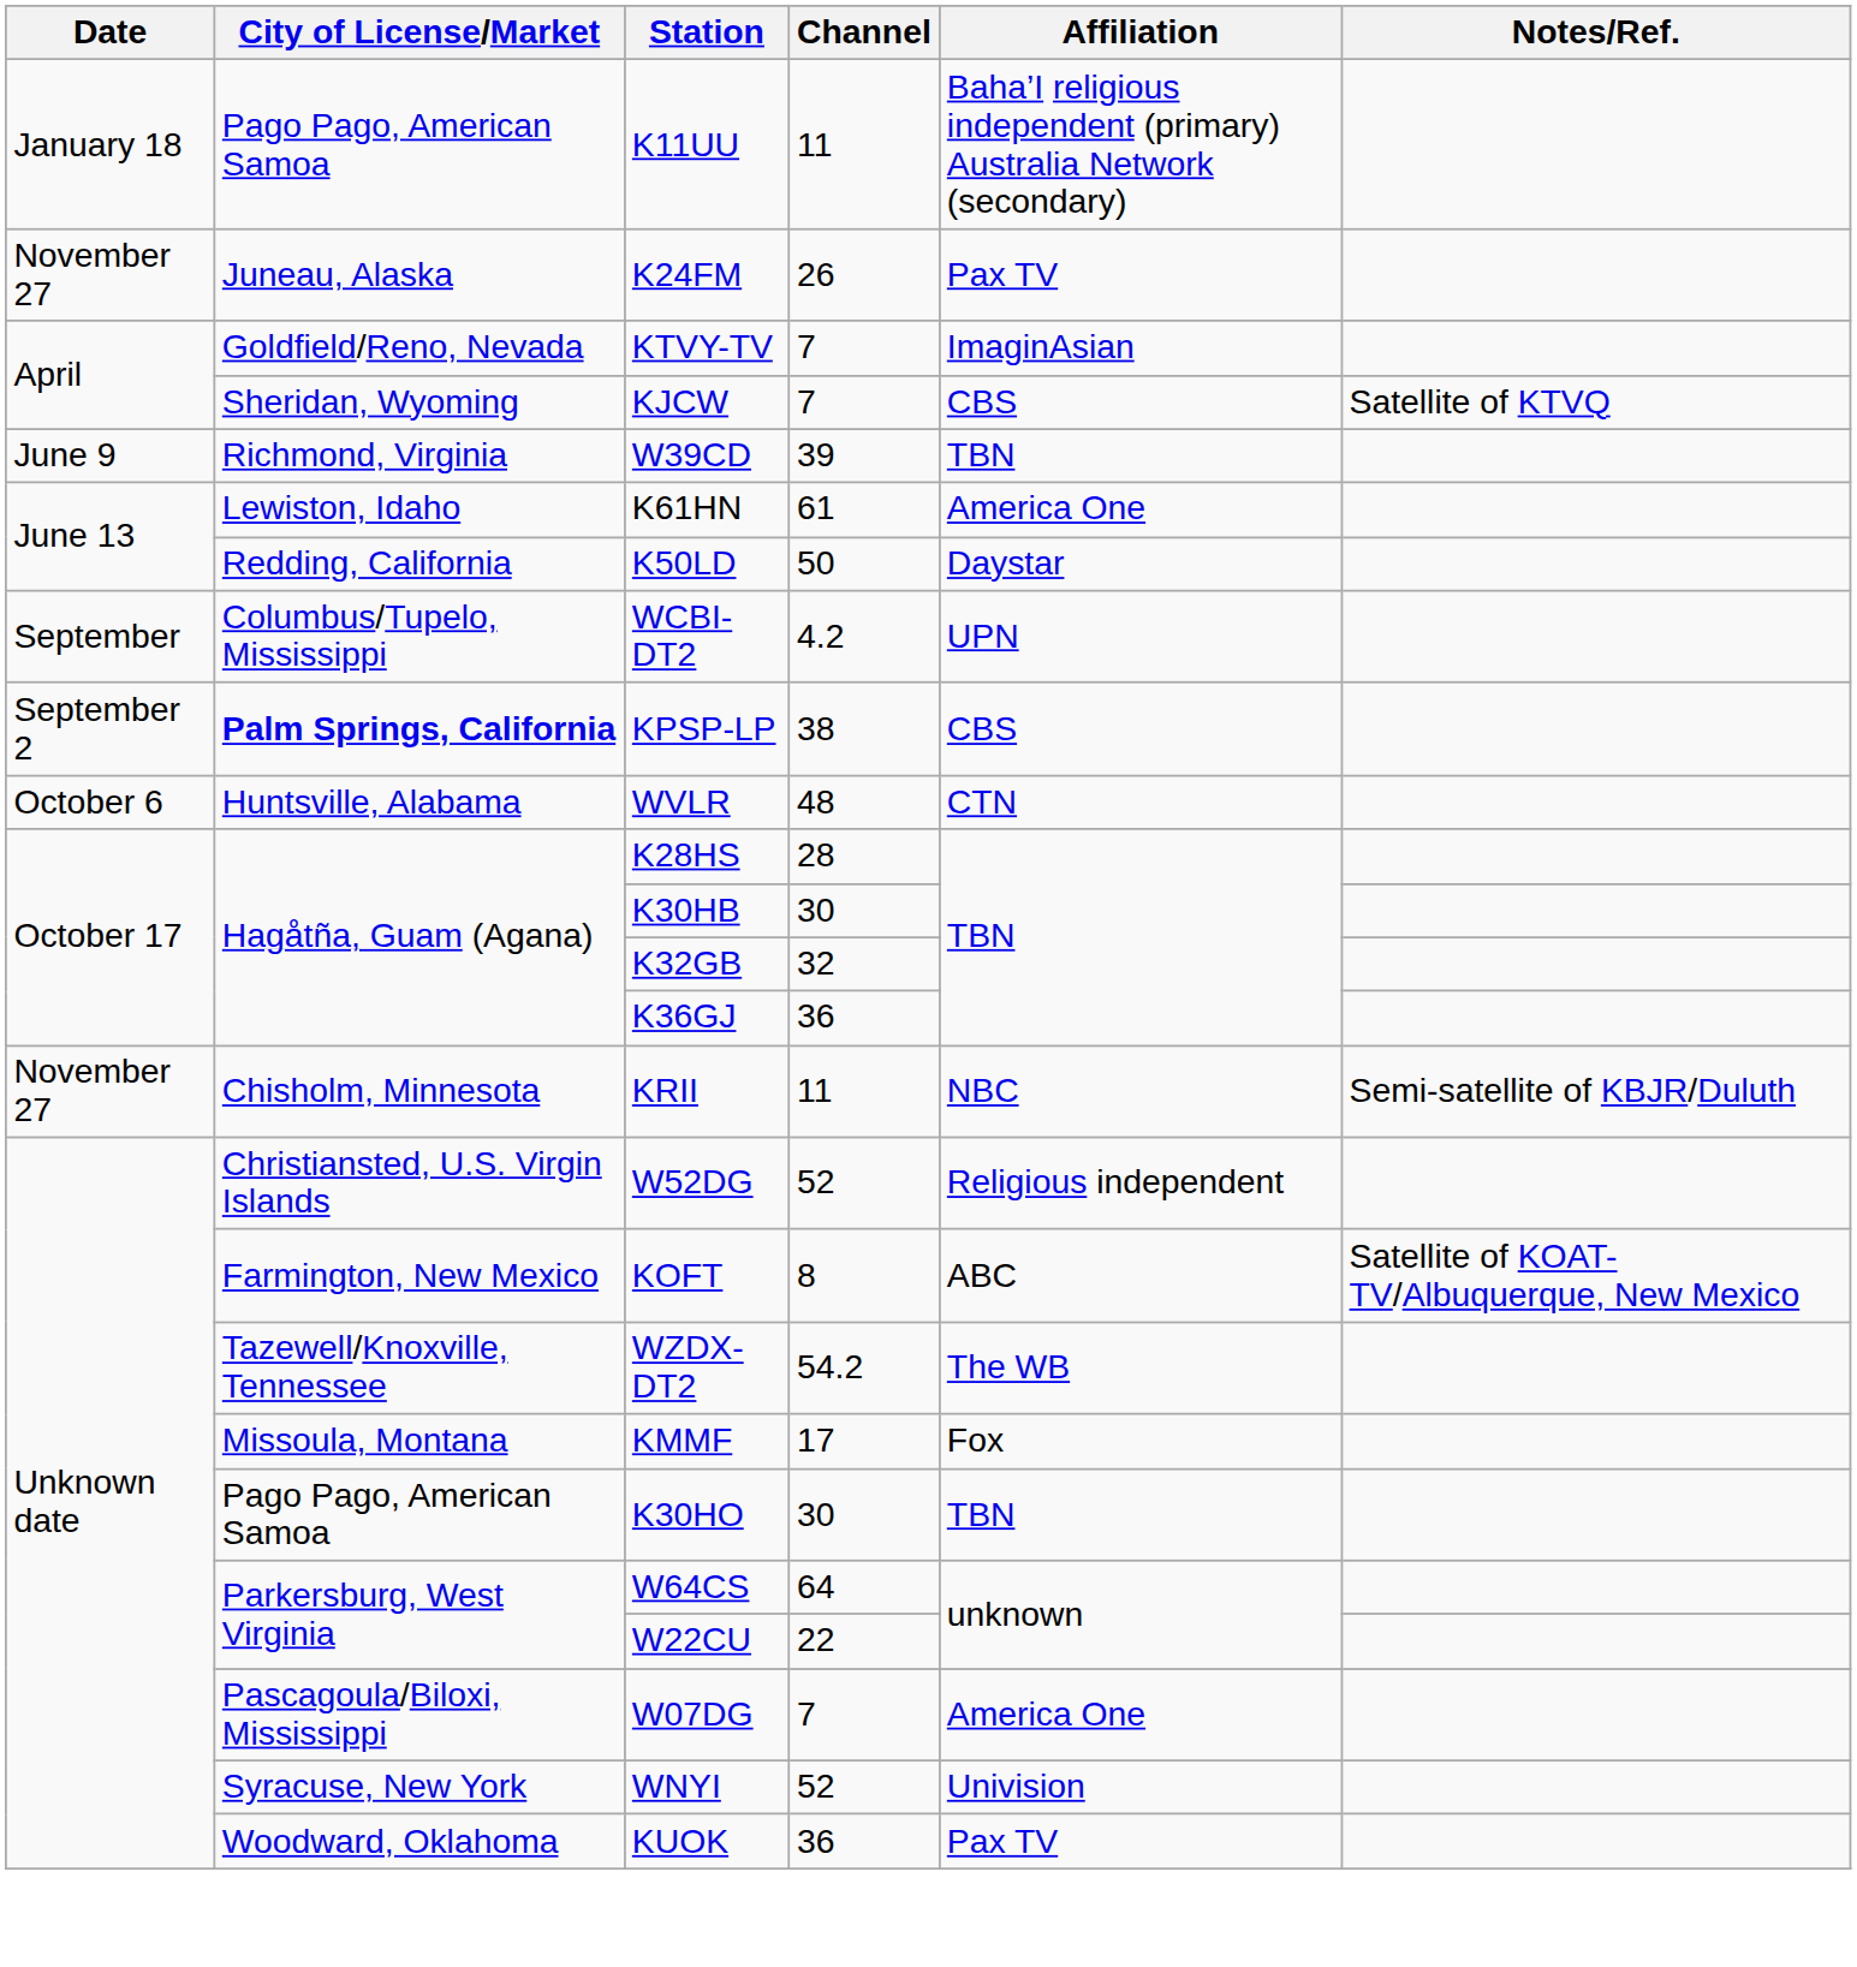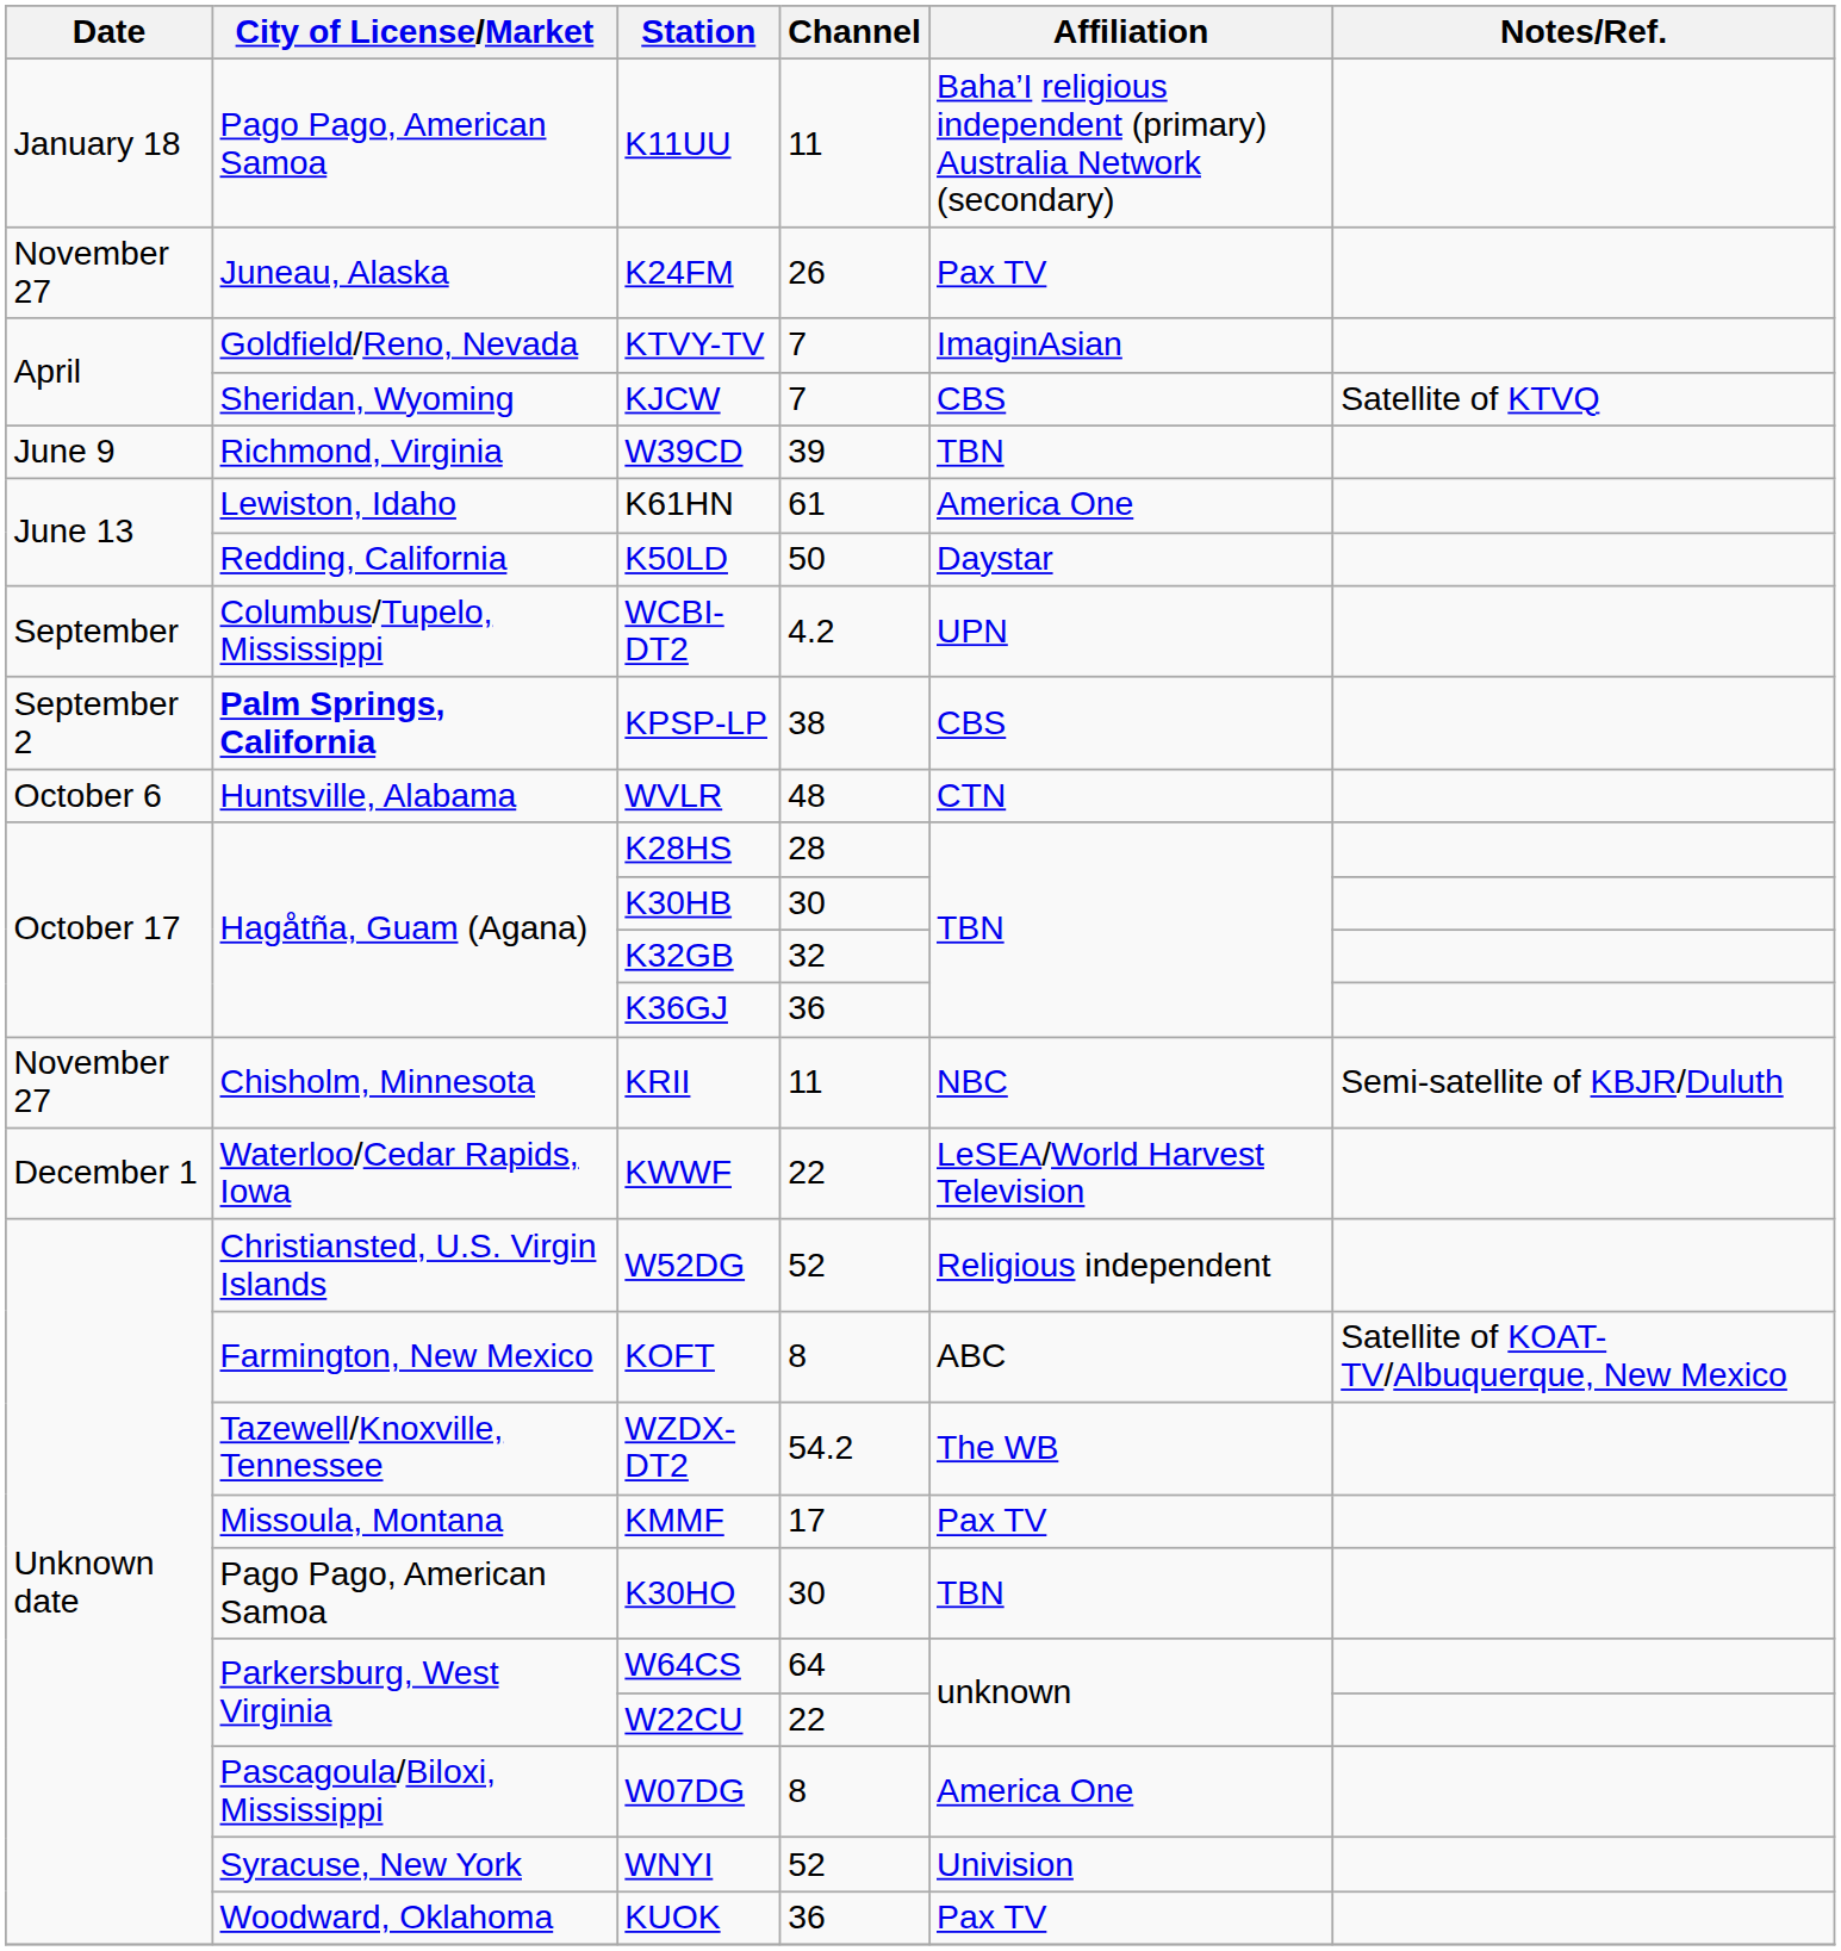 <table class="wikitable sortable">
 <tr>
 <th>Date</th>
 <th><a href='#'>City of License</a>/<a href='#'>Market</a></th>
 <th><a href='#'>Station</a></th>
 <th>Channel</th>
 <th>Affiliation</th>
 <th>Notes/Ref.</th>
 </tr>
 <tr>
 <td>January 18</td>
 <td><a href='#'>Pago Pago, American Samoa</a></td>
 <td><a href='#'>K11UU</a></td>
 <td>11</td>
 <td><a href='#'>Baha’I</a> <a href='#'>religious</a> <a href='#'>independent</a> (primary) <br> <a href='#'>Australia Network</a> (secondary)</td>
 <td></td>
 </tr>
 <tr>
 <td>November 27</td>
 <td><a href='#'>Juneau, Alaska</a></td>
 <td><a href='#'>K24FM</a></td>
 <td>26</td>
 <td><a href='#'>Pax TV</a></td>
 <td></td>
 </tr>
 <tr>
 <td rowspan=2>April</td>
 <td><a href='#'>Goldfield</a>/<a href='#'>Reno, Nevada</a></td>
 <td><a href='#'>KTVY-TV</a></td>
 <td>7</td>
 <td><a href='#'>ImaginAsian</a></td>
 <td></td>
 </tr>
 <tr>
 <td><a href='#'>Sheridan, Wyoming</a></td>
 <td><a href='#'>KJCW</a></td>
 <td>7</td>
 <td><a href='#'>CBS</a></td>
 <td>Satellite of <a href='#'>KTVQ</a></td>
 </tr>
 <tr>
 <td>June 9</td>
 <td><a href='#'>Richmond, Virginia</a></td>
 <td><a href='#'>W39CD</a></td>
 <td>39</td>
 <td><a href='#'>TBN</a></td>
 <td></td>
 </tr>
 <tr>
 <td rowspan=2>June 13</td>
 <td><a href='#'>Lewiston, Idaho</a></td>
 <td>K61HN</td>
 <td>61</td>
 <td><a href='#'>America One</a></td>
 <td></td>
 </tr>
 <tr>
 <td><a href='#'>Redding, California</a></td>
 <td><a href='#'>K50LD</a></td>
 <td>50</td>
 <td><a href='#'>Daystar</a></td>
 <td></td>
 </tr>
 <tr>
 <td>September</td>
 <td><a href='#'>Columbus</a>/<a href='#'>Tupelo, Mississippi</a></td>
 <td><a href='#'>WCBI-DT2</a></td>
 <td>4.2</td>
 <td><a href='#'>UPN</a></td>
 <td></td>
 </tr>
 <tr>
 <td>September 2</td>
 <td><strong><a href='#'>Palm Springs, California</a></strong></td>
 <td><a href='#'>KPSP-LP</a></td>
 <td>38</td>
 <td><a href='#'>CBS</a></td>
 <td></td>
 </tr>
 <tr>
 <td>October 6</td>
 <td><a href='#'>Huntsville, Alabama</a></td>
 <td><a href='#'>WVLR</a></td>
 <td>48</td>
 <td><a href='#'>CTN</a></td>
 <td></td>
 </tr>
 <tr>
 <td rowspan=4>October 17</td>
 <td rowspan=4><a href='#'>Hagåtña, Guam</a> (Agana)</td>
 <td><a href='#'>K28HS</a></td>
 <td>28</td>
 <td rowspan=4><a href='#'>TBN</a></td>
 <td></td>
 </tr>
 <tr>
 <td><a href='#'>K30HB</a></td>
 <td>30</td>
 <td></td>
 </tr>
 <tr>
 <td><a href='#'>K32GB</a></td>
 <td>32</td>
 <td></td>
 </tr>
 <tr>
 <td><a href='#'>K36GJ</a></td>
 <td>36</td>
 <td></td>
 </tr>
 <tr>
 <td>November 27</td>
 <td><a href='#'>Chisholm, Minnesota</a></td>
 <td><a href='#'>KRII</a></td>
 <td>11</td>
 <td><a href='#'>NBC</a></td>
 <td>Semi-satellite of <a href='#'>KBJR</a>/<a href='#'>Duluth</a></td>
 </tr>
 <tr>
+<td>December 1</td>
+<td><a href='#'>Waterloo</a>/<a href='#'>Cedar Rapids, Iowa</a></td>
+<td><a href='#'>KWWF</a></td>
+<td>22</td>
+<td><a href='#'>LeSEA</a>/<a href='#'>World Harvest Television</a></td>
+<td></td>
+</tr>
+<tr>
 <td rowspan=10>Unknown date</td>
 <td><a href='#'>Christiansted, U.S. Virgin Islands</a></td>
 <td><a href='#'>W52DG</a></td>
 <td>52</td>
 <td><a href='#'>Religious</a> independent</td>
 <td></td>
 </tr>
 <tr>
 <td><a href='#'>Farmington, New Mexico</a></td>
 <td><a href='#'>KOFT</a></td>
 <td>8</td>
 <td>ABC</td>
 <td>Satellite of <a href='#'>KOAT-TV</a>/<a href='#'>Albuquerque, New Mexico</a></td>
 </tr>
 <tr>
 <td><a href='#'>Tazewell</a>/<a href='#'>Knoxville, Tennessee</a></td>
 <td><a href='#'>WZDX-DT2</a></td>
 <td>54.2</td>
 <td><a href='#'>The WB</a></td>
 <td></td>
 </tr>
 <tr>
 <td><a href='#'>Missoula, Montana</a></td>
 <td><a href='#'>KMMF</a></td>
 <td>17</td>
-<td>Fox</td>
+<td><a href='#'>Pax TV</a></td>
 <td></td>
 </tr>
 <tr>
 <td>Pago Pago, American Samoa</td>
 <td><a href='#'>K30HO</a></td>
 <td>30</td>
 <td><a href='#'>TBN</a></td>
 <td></td>
 </tr>
 <tr>
 <td rowspan=2><a href='#'>Parkersburg, West Virginia</a> <br> </td>
 <td><a href='#'>W64CS</a></td>
 <td>64</td>
 <td rowspan=2>unknown</td>
 <td></td>
 </tr>
 <tr>
 <td><a href='#'>W22CU</a></td>
 <td>22</td>
 <td></td>
 </tr>
 <tr>
 <td><a href='#'>Pascagoula</a>/<a href='#'>Biloxi, Mississippi</a></td>
 <td><a href='#'>W07DG</a></td>
-<td>7</td>
+<td>8</td>
 <td><a href='#'>America One</a></td>
 <td></td>
 </tr>
 <tr>
 <td><a href='#'>Syracuse, New York</a></td>
 <td><a href='#'>WNYI</a></td>
 <td>52</td>
 <td><a href='#'>Univision</a></td>
 <td></td>
 </tr>
 <tr>
 <td><a href='#'>Woodward, Oklahoma</a></td>
 <td><a href='#'>KUOK</a></td>
 <td>36</td>
 <td><a href='#'>Pax TV</a></td>
 <td></td>
 </tr>
 <tr>
 </tr>
 </table>
